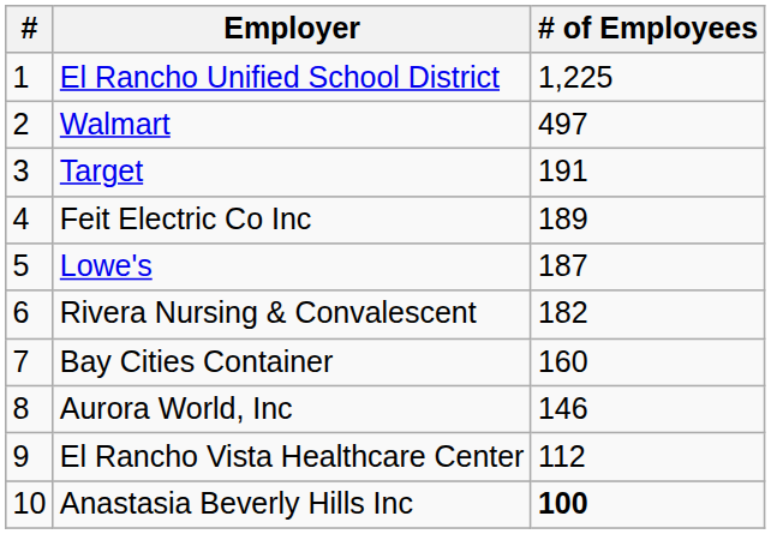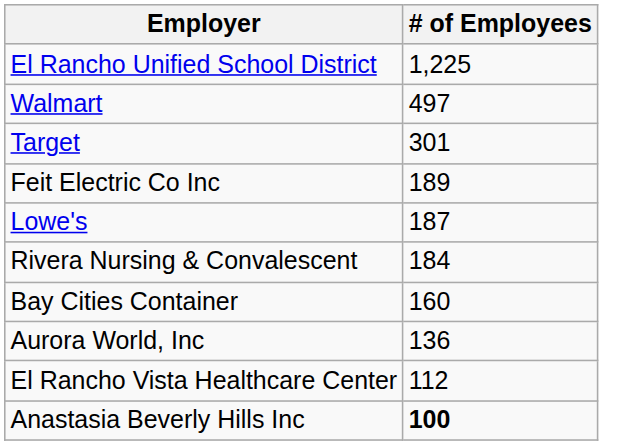 <table class="wikitable">
 <tr>
-<th>#</th>
 <th>Employer</th>
 <th># of Employees</th>
 </tr>
 <tr>
-<td>1</td>
 <td><a href='#'>El Rancho Unified School District</a></td>
 <td>1,225</td>
 </tr>
 <tr>
-<td>2</td>
 <td><a href='#'>Walmart</a></td>
 <td>497</td>
 </tr>
 <tr>
-<td>3</td>
 <td><a href='#'>Target</a></td>
-<td>191</td>
+<td>301</td>
 </tr>
 <tr>
-<td>4</td>
 <td>Feit Electric Co Inc</td>
 <td>189</td>
 </tr>
 <tr>
-<td>5</td>
 <td><a href='#'>Lowe's</a></td>
 <td>187</td>
 </tr>
 <tr>
-<td>6</td>
 <td>Rivera Nursing & Convalescent</td>
-<td>182</td>
+<td>184</td>
 </tr>
 <tr>
-<td>7</td>
 <td>Bay Cities Container</td>
 <td>160</td>
 </tr>
 <tr>
-<td>8</td>
 <td>Aurora World, Inc</td>
-<td>146</td>
+<td>136</td>
 </tr>
 <tr>
-<td>9</td>
 <td>El Rancho Vista Healthcare Center</td>
 <td>112</td>
 </tr>
 <tr>
-<td>10</td>
 <td>Anastasia Beverly Hills Inc</td>
 <td><strong>100</strong></td>
 </tr>
 </table>
